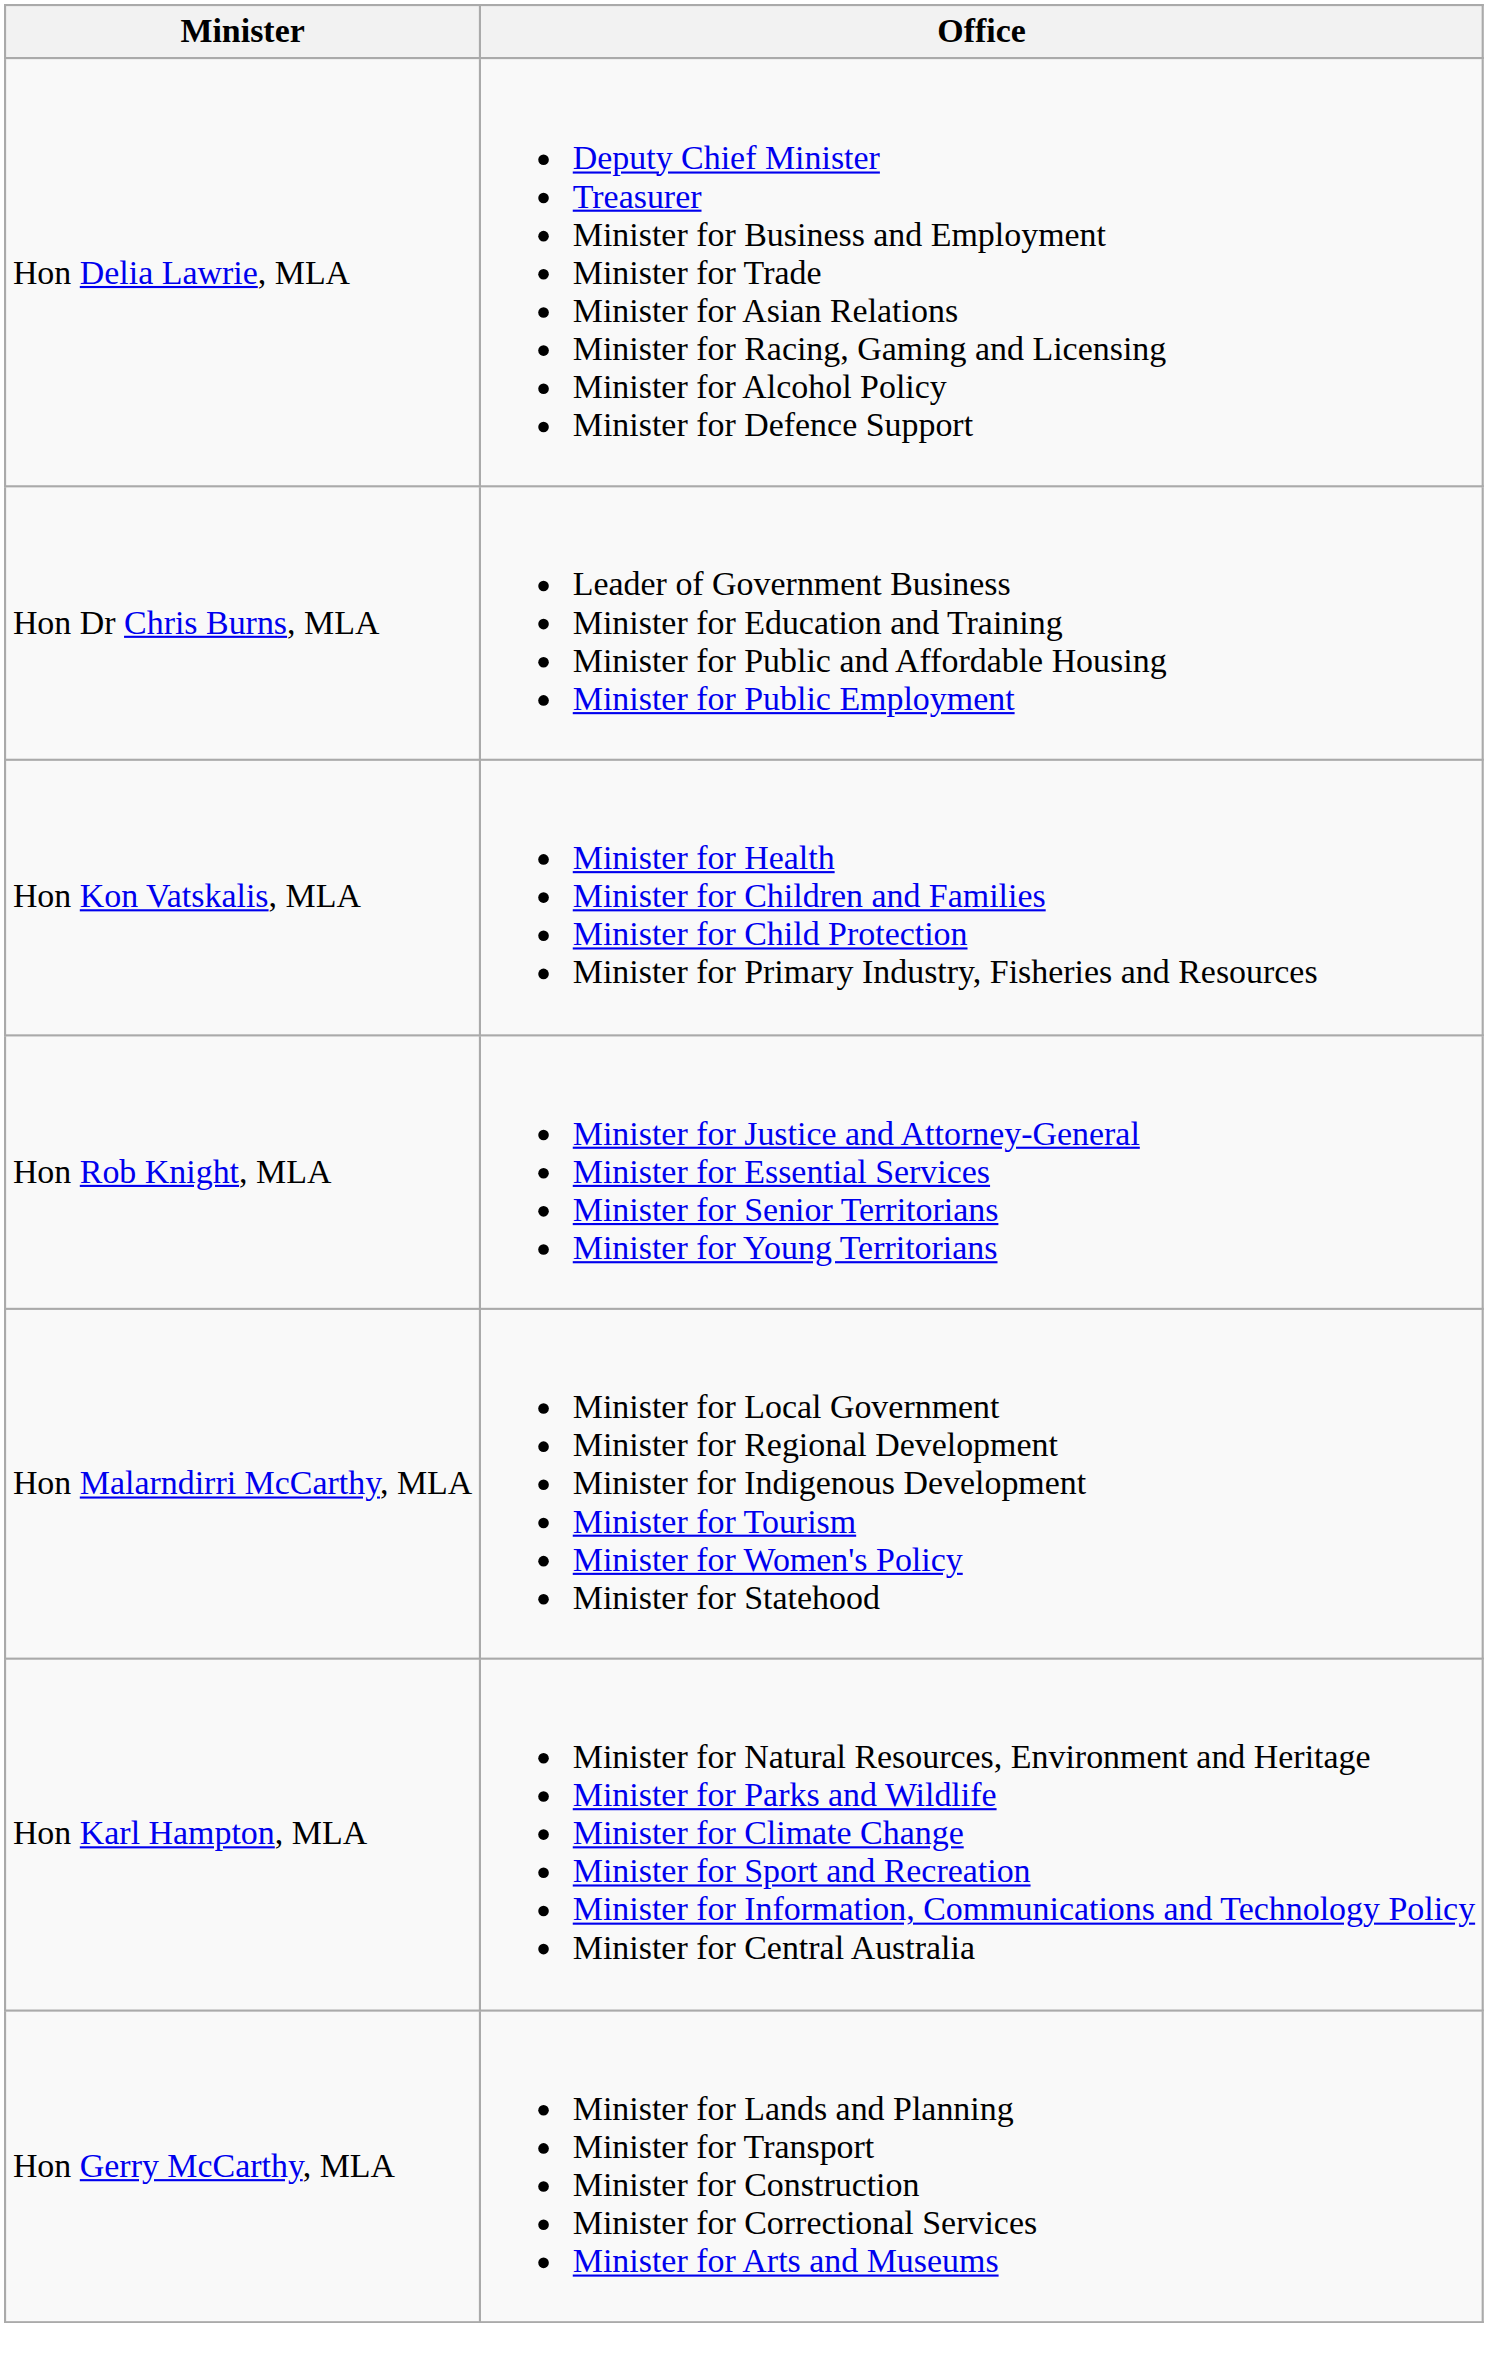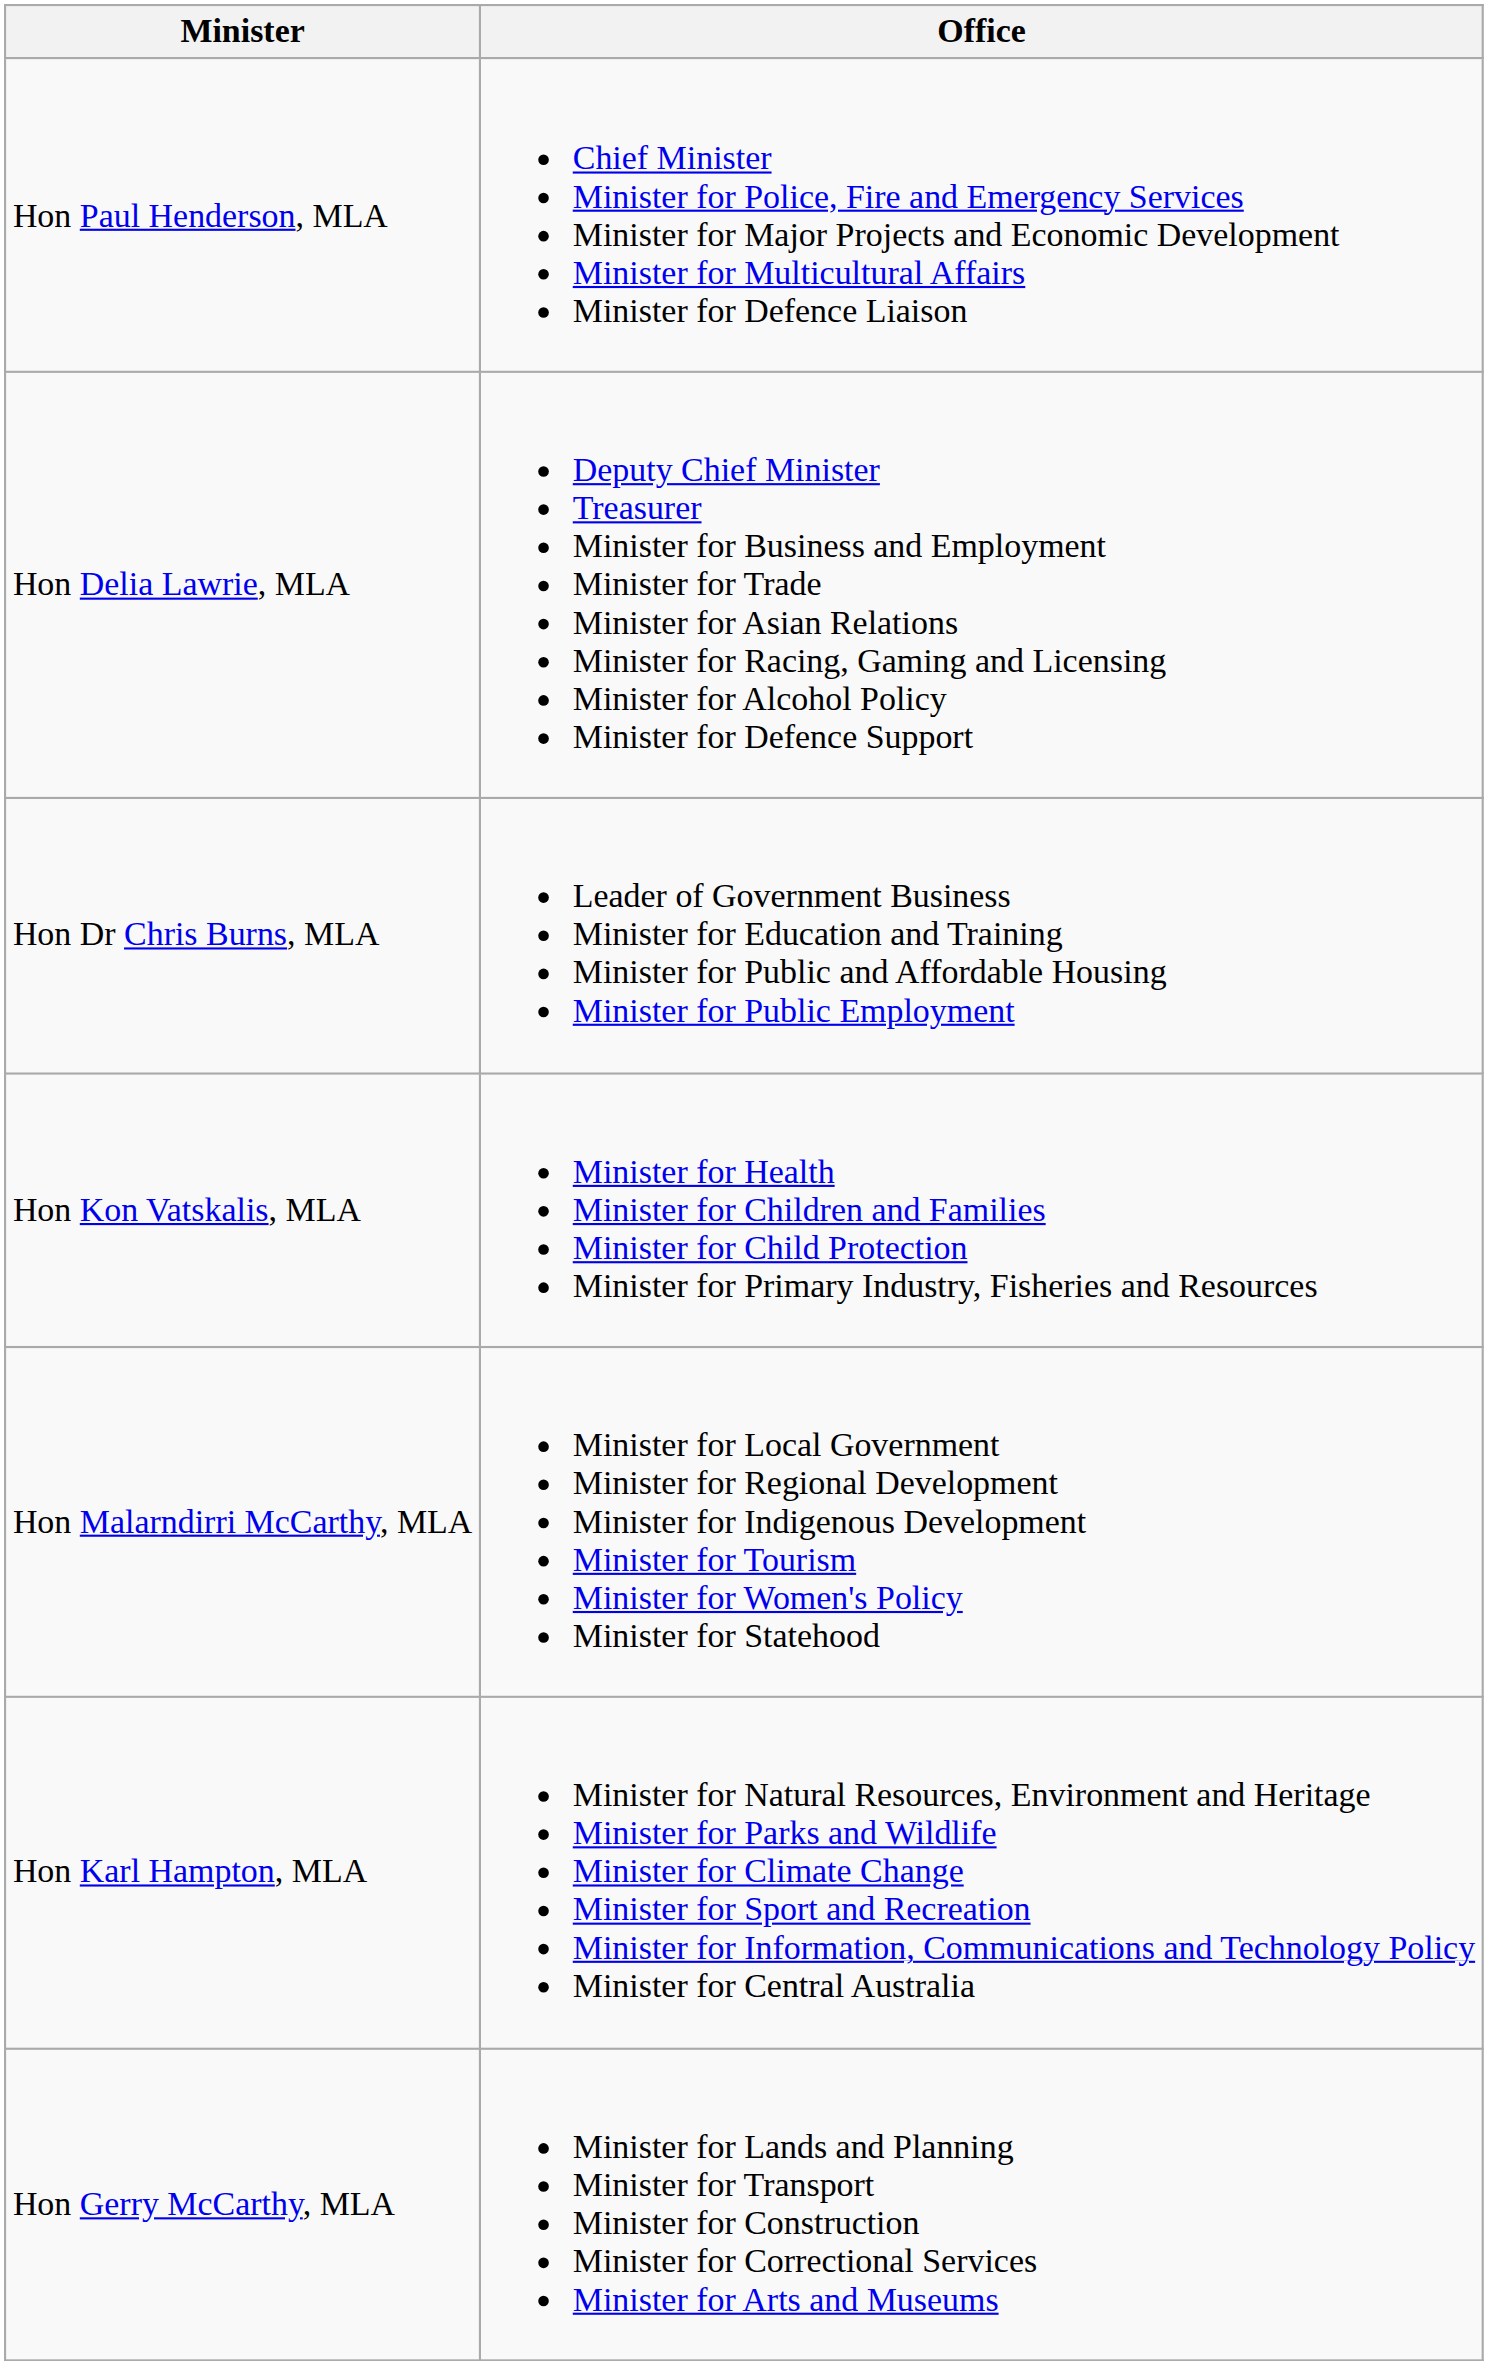 <table class="wikitable">
 <tr>
 <th>Minister</th>
 <th>Office</th>
+</tr>
+<tr>
+<td>Hon <a href='#'>Paul Henderson</a>, MLA</td>
+<td><br><ul><li><a href='#'>Chief Minister</a></li><li><a href='#'>Minister for Police, Fire and Emergency Services</a></li><li>Minister for Major Projects and Economic Development</li><li><a href='#'>Minister for Multicultural Affairs</a></li><li>Minister for Defence Liaison</li></ul></td>
 </tr>
 <tr>
 <td>Hon <a href='#'>Delia Lawrie</a>, MLA</td>
 <td><br><ul><li><a href='#'>Deputy Chief Minister</a></li><li><a href='#'>Treasurer</a></li><li>Minister for Business and Employment</li><li>Minister for Trade</li><li>Minister for Asian Relations</li><li>Minister for Racing, Gaming and Licensing</li><li>Minister for Alcohol Policy</li><li>Minister for Defence Support</li></ul></td>
 </tr>
 <tr>
 <td>Hon Dr <a href='#'>Chris Burns</a>, MLA</td>
 <td><br><ul><li>Leader of Government Business</li><li>Minister for Education and Training</li><li>Minister for Public and Affordable Housing</li><li><a href='#'>Minister for Public Employment</a></li></ul></td>
 </tr>
 <tr>
 <td>Hon <a href='#'>Kon Vatskalis</a>, MLA</td>
 <td><br><ul><li><a href='#'>Minister for Health</a></li><li><a href='#'>Minister for Children and Families</a></li><li><a href='#'>Minister for Child Protection</a></li><li>Minister for Primary Industry, Fisheries and Resources</li></ul></td>
 </tr>
 <tr>
-<td>Hon <a href='#'>Rob Knight</a>, MLA</td>
-<td><br><ul><li><a href='#'>Minister for Justice and Attorney-General</a></li><li><a href='#'>Minister for Essential Services</a></li><li><a href='#'>Minister for Senior Territorians</a></li><li><a href='#'>Minister for Young Territorians</a></li></ul></td>
-</tr>
-<tr>
 <td>Hon <a href='#'>Malarndirri McCarthy</a>, MLA</td>
 <td><br><ul><li>Minister for Local Government</li><li>Minister for Regional Development</li><li>Minister for Indigenous Development</li><li><a href='#'>Minister for Tourism</a></li><li><a href='#'>Minister for Women's Policy</a></li><li>Minister for Statehood</li></ul></td>
 </tr>
 <tr>
 <td>Hon <a href='#'>Karl Hampton</a>, MLA</td>
 <td><br><ul><li>Minister for Natural Resources, Environment and Heritage</li><li><a href='#'>Minister for Parks and Wildlife</a></li><li><a href='#'>Minister for Climate Change</a></li><li><a href='#'>Minister for Sport and Recreation</a></li><li><a href='#'>Minister for Information, Communications and Technology Policy</a></li><li>Minister for Central Australia</li></ul></td>
 </tr>
 <tr>
 <td>Hon <a href='#'>Gerry McCarthy</a>, MLA</td>
 <td><br><ul><li>Minister for Lands and Planning</li><li>Minister for Transport</li><li>Minister for Construction</li><li>Minister for Correctional Services</li><li><a href='#'>Minister for Arts and Museums</a></li></ul></td>
 </tr>
 </table>
